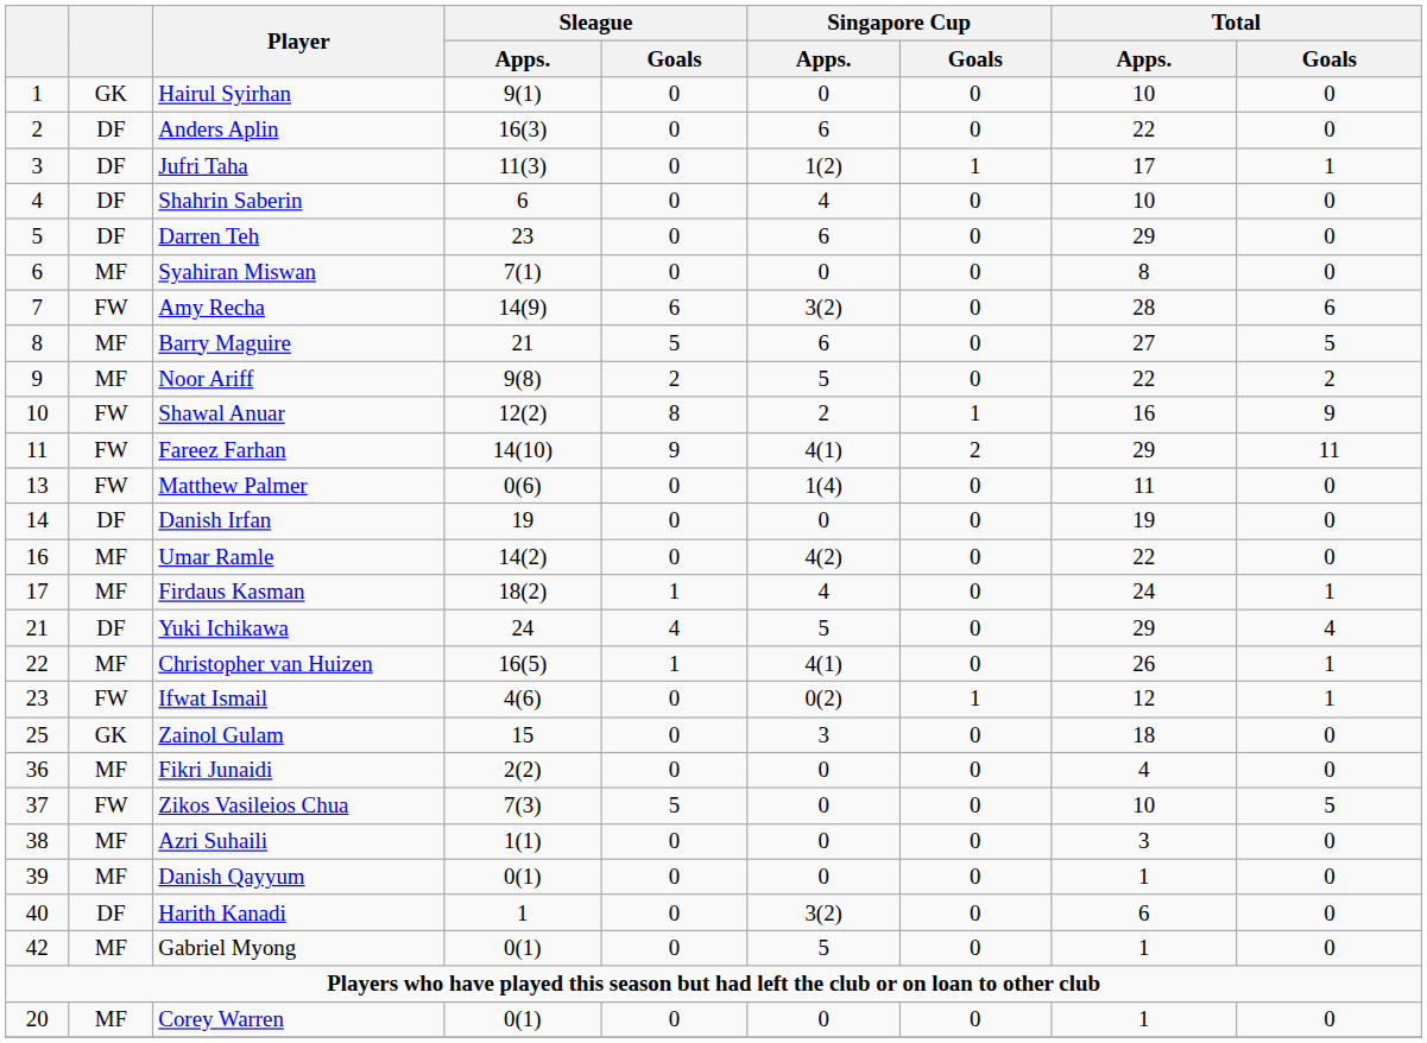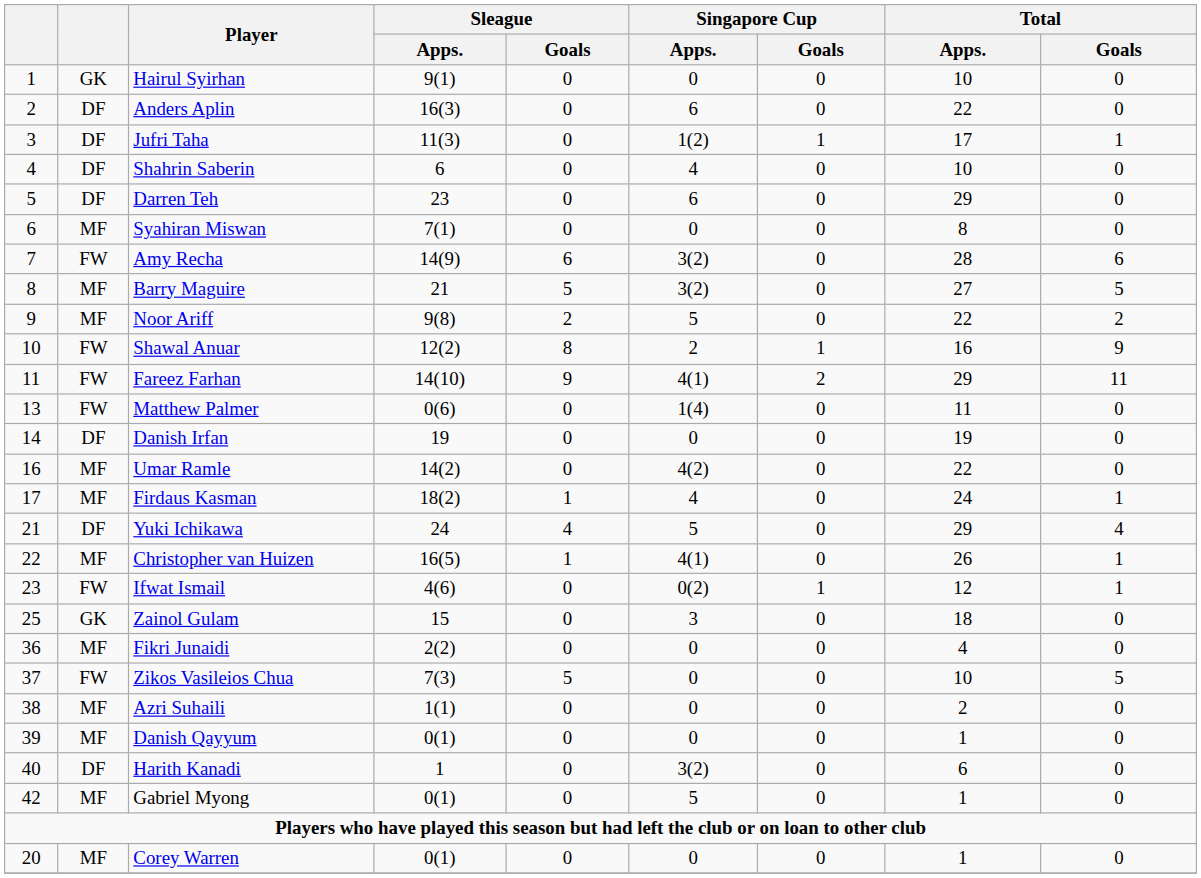 <table class="wikitable" style="text-align:center; font-size:100%; width:80%;">
 <tr>
 <th rowspan=2></th>
 <th rowspan=2></th>
 <th rowspan=2 width="200">Player</th>
 <th colspan=2 width="105">Sleague</th>
 <th colspan=2 width="105">Singapore Cup</th>
 <th colspan=2 width="130">Total</th>
 </tr>
 <tr>
 <th>Apps.</th>
 <th>Goals</th>
 <th>Apps.</th>
 <th>Goals</th>
 <th>Apps.</th>
 <th>Goals</th>
 </tr>
 <tr>
 <td>1</td>
 <td>GK</td>
 <td align="left"> <a href='#'>Hairul Syirhan</a></td>
 <td>9(1)</td>
 <td>0</td>
 <td>0</td>
 <td>0</td>
 <td>10</td>
 <td>0</td>
 </tr>
 <tr>
 <td>2</td>
 <td>DF</td>
 <td align="left"> <a href='#'>Anders Aplin</a></td>
 <td>16(3)</td>
 <td>0</td>
 <td>6</td>
 <td>0</td>
 <td>22</td>
 <td>0</td>
 </tr>
 <tr>
 <td>3</td>
 <td>DF</td>
 <td align="left"> <a href='#'>Jufri Taha</a></td>
 <td>11(3)</td>
 <td>0</td>
 <td>1(2)</td>
 <td>1</td>
 <td>17</td>
 <td>1</td>
 </tr>
 <tr>
 <td>4</td>
 <td>DF</td>
 <td align="left"> <a href='#'>Shahrin Saberin</a></td>
 <td>6</td>
 <td>0</td>
 <td>4</td>
 <td>0</td>
 <td>10</td>
 <td>0</td>
 </tr>
 <tr>
 <td>5</td>
 <td>DF</td>
 <td align="left"> <a href='#'>Darren Teh</a></td>
 <td>23</td>
 <td>0</td>
 <td>6</td>
 <td>0</td>
 <td>29</td>
 <td>0</td>
 </tr>
 <tr>
 <td>6</td>
 <td>MF</td>
 <td align="left"> <a href='#'>Syahiran Miswan</a></td>
 <td>7(1)</td>
 <td>0</td>
 <td>0</td>
 <td>0</td>
 <td>8</td>
 <td>0</td>
 </tr>
 <tr>
 <td>7</td>
 <td>FW</td>
 <td align="left"> <a href='#'>Amy Recha</a></td>
 <td>14(9)</td>
 <td>6</td>
 <td>3(2)</td>
 <td>0</td>
 <td>28</td>
 <td>6</td>
 </tr>
 <tr>
 <td>8</td>
 <td>MF</td>
 <td align="left"> <a href='#'>Barry Maguire</a></td>
 <td>21</td>
 <td>5</td>
-<td>6</td>
+<td>3(2)</td>
 <td>0</td>
 <td>27</td>
 <td>5</td>
 </tr>
 <tr>
 <td>9</td>
 <td>MF</td>
 <td align="left"> <a href='#'>Noor Ariff</a></td>
 <td>9(8)</td>
 <td>2</td>
 <td>5</td>
 <td>0</td>
 <td>22</td>
 <td>2</td>
 </tr>
 <tr>
 <td>10</td>
 <td>FW</td>
 <td align="left"> <a href='#'>Shawal Anuar</a></td>
 <td>12(2)</td>
 <td>8</td>
 <td>2</td>
 <td>1</td>
 <td>16</td>
 <td>9</td>
 </tr>
 <tr>
 <td>11</td>
 <td>FW</td>
 <td align="left"> <a href='#'>Fareez Farhan</a></td>
 <td>14(10)</td>
 <td>9</td>
 <td>4(1)</td>
 <td>2</td>
 <td>29</td>
 <td>11</td>
 </tr>
 <tr>
 <td>13</td>
 <td>FW</td>
 <td align="left"> <a href='#'>Matthew Palmer</a></td>
 <td>0(6)</td>
 <td>0</td>
 <td>1(4)</td>
 <td>0</td>
 <td>11</td>
 <td>0</td>
 </tr>
 <tr>
 <td>14</td>
 <td>DF</td>
 <td align="left"> <a href='#'>Danish Irfan</a></td>
 <td>19</td>
 <td>0</td>
 <td>0</td>
 <td>0</td>
 <td>19</td>
 <td>0</td>
 </tr>
 <tr>
 <td>16</td>
 <td>MF</td>
 <td align="left"> <a href='#'>Umar Ramle</a></td>
 <td>14(2)</td>
 <td>0</td>
 <td>4(2)</td>
 <td>0</td>
 <td>22</td>
 <td>0</td>
 </tr>
 <tr>
 <td>17</td>
 <td>MF</td>
 <td align="left"> <a href='#'>Firdaus Kasman</a></td>
 <td>18(2)</td>
 <td>1</td>
 <td>4</td>
 <td>0</td>
 <td>24</td>
 <td>1</td>
 </tr>
 <tr>
 <td>21</td>
 <td>DF</td>
 <td align="left"> <a href='#'>Yuki Ichikawa</a></td>
 <td>24</td>
 <td>4</td>
 <td>5</td>
 <td>0</td>
 <td>29</td>
 <td>4</td>
 </tr>
 <tr>
 <td>22</td>
 <td>MF</td>
 <td align="left"> <a href='#'>Christopher van Huizen</a></td>
 <td>16(5)</td>
 <td>1</td>
 <td>4(1)</td>
 <td>0</td>
 <td>26</td>
 <td>1</td>
 </tr>
 <tr>
 <td>23</td>
 <td>FW</td>
 <td align="left"> <a href='#'>Ifwat Ismail</a></td>
 <td>4(6)</td>
 <td>0</td>
 <td>0(2)</td>
 <td>1</td>
 <td>12</td>
 <td>1</td>
 </tr>
 <tr>
 <td>25</td>
 <td>GK</td>
 <td align="left"> <a href='#'>Zainol Gulam</a></td>
 <td>15</td>
 <td>0</td>
 <td>3</td>
 <td>0</td>
 <td>18</td>
 <td>0</td>
 </tr>
 <tr>
 <td>36</td>
 <td>MF</td>
 <td align="left"> <a href='#'>Fikri Junaidi</a></td>
 <td>2(2)</td>
 <td>0</td>
 <td>0</td>
 <td>0</td>
 <td>4</td>
 <td>0</td>
 </tr>
 <tr>
 <td>37</td>
 <td>FW</td>
 <td align="left"> <a href='#'>Zikos Vasileios Chua</a></td>
 <td>7(3)</td>
 <td>5</td>
 <td>0</td>
 <td>0</td>
 <td>10</td>
 <td>5</td>
 </tr>
 <tr>
 <td>38</td>
 <td>MF</td>
 <td align="left"> <a href='#'>Azri Suhaili</a></td>
 <td>1(1)</td>
 <td>0</td>
 <td>0</td>
 <td>0</td>
-<td>3</td>
+<td>2</td>
 <td>0</td>
 </tr>
 <tr>
 <td>39</td>
 <td>MF</td>
 <td align="left"> <a href='#'>Danish Qayyum</a></td>
 <td>0(1)</td>
 <td>0</td>
 <td>0</td>
 <td>0</td>
 <td>1</td>
 <td>0</td>
 </tr>
 <tr>
 <td>40</td>
 <td>DF</td>
 <td align="left"> <a href='#'>Harith Kanadi</a></td>
 <td>1</td>
 <td>0</td>
 <td>3(2)</td>
 <td>0</td>
 <td>6</td>
 <td>0</td>
 </tr>
 <tr>
 <td>42</td>
 <td>MF</td>
 <td align="left"> Gabriel Myong</td>
 <td>0(1)</td>
 <td>0</td>
 <td>5</td>
 <td>0</td>
 <td>1</td>
 <td>0</td>
 </tr>
 <tr>
 <td colspan="17"><strong>Players who have played this season but had left the club or on loan to other club</strong></td>
 </tr>
 <tr>
 <td>20</td>
 <td>MF</td>
 <td align="left"> <a href='#'>Corey Warren</a></td>
 <td>0(1)</td>
 <td>0</td>
 <td>0</td>
 <td>0</td>
 <td>1</td>
 <td>0</td>
 </tr>
 <tr>
 </tr>
 </table>
